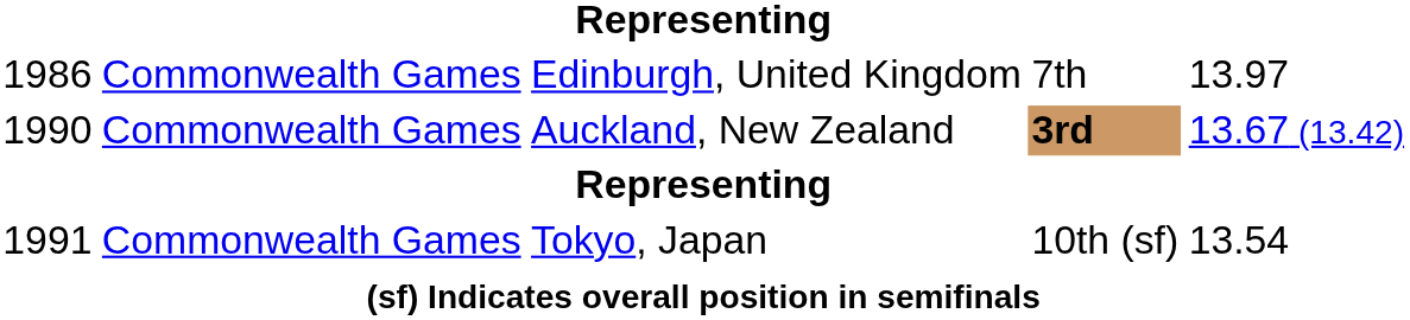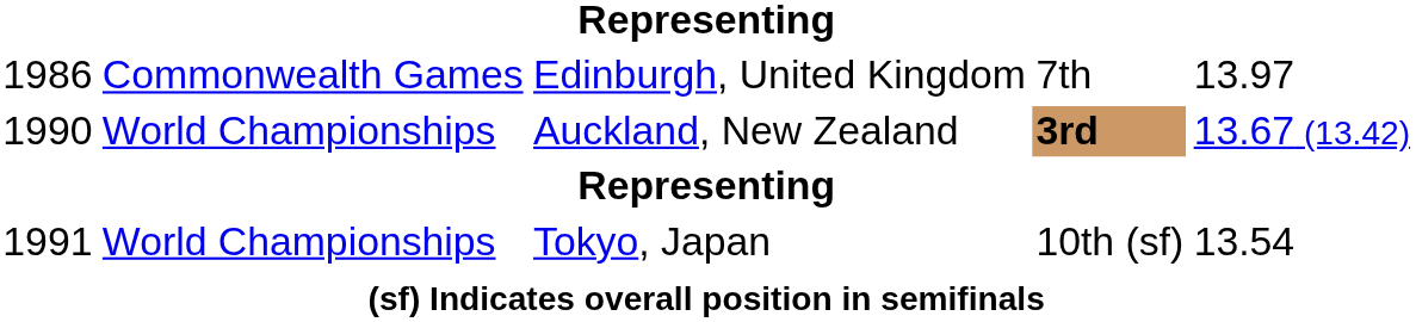 <table>
 <tr>
 <th colspan=6>Representing </th>
 </tr>
 <tr>
 <td>1986</td>
 <td><a href='#'>Commonwealth Games</a></td>
 <td><a href='#'>Edinburgh</a>, United Kingdom</td>
 <td>7th</td>
 <td>13.97</td>
 </tr>
 <tr>
 <td>1990</td>
-<td><a href='#'>Commonwealth Games</a></td>
+<td><a href='#'>World Championships</a></td>
 <td><a href='#'>Auckland</a>, New Zealand</td>
 <td bgcolor=cc9966><strong>3rd</strong></td>
 <td><a href='#'>13.67<small> (13.42)</small></a></td>
 </tr>
 <tr>
 <th colspan=6>Representing </th>
 </tr>
 <tr>
 <td>1991</td>
-<td><a href='#'>Commonwealth Games</a></td>
+<td><a href='#'>World Championships</a></td>
 <td><a href='#'>Tokyo</a>, Japan</td>
 <td>10th (sf)</td>
 <td>13.54</td>
 </tr>
 <tr>
 <th colspan=6><small><strong> (sf) Indicates overall position in semifinals</strong></small></th>
 </tr>
 </table>
